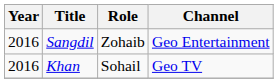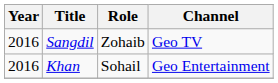 <table class="wikitable">
 <tr>
 <th>Year</th>
 <th>Title</th>
 <th>Role</th>
 <th>Channel</th>
 </tr>
 <tr>
 <td>2016</td>
 <td><em><a href='#'>Sangdil</a></em></td>
 <td>Zohaib</td>
-<td><a href='#'>Geo Entertainment</a></td>
+<td><a href='#'>Geo TV</a></td>
 </tr>
 <tr>
 <td>2016</td>
 <td><em><a href='#'>Khan</a></em></td>
 <td>Sohail</td>
-<td><a href='#'>Geo TV</a></td>
+<td><a href='#'>Geo Entertainment</a></td>
 </tr>
 <tr>
 </tr>
 </table>
